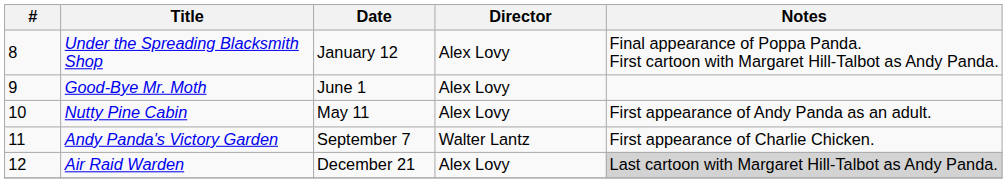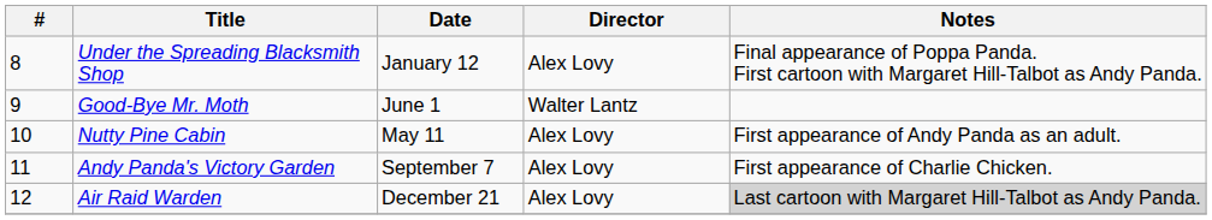 <table class="wikitable">
 <tr>
 <th style="width:3em">#</th>
 <th style="width:15em">Title</th>
 <th style="width:7em">Date</th>
 <th style="width:10em">Director</th>
 <th>Notes</th>
 </tr>
 <tr>
 <td>8</td>
 <td><em><a href='#'>Under the Spreading Blacksmith Shop</a></em></td>
 <td>January 12</td>
 <td>Alex Lovy</td>
 <td>Final appearance of Poppa Panda.<br>First cartoon with Margaret Hill-Talbot as Andy Panda.</td>
 </tr>
 <tr>
 <td>9</td>
 <td><em><a href='#'>Good-Bye Mr. Moth</a></em></td>
 <td>June 1</td>
-<td>Alex Lovy</td>
+<td>Walter Lantz</td>
 <td></td>
 </tr>
 <tr>
 <td>10</td>
 <td><em><a href='#'>Nutty Pine Cabin</a></em></td>
 <td>May 11</td>
 <td>Alex Lovy</td>
 <td>First appearance of Andy Panda as an adult.</td>
 </tr>
 <tr>
 <td>11</td>
 <td><em><a href='#'>Andy Panda's Victory Garden</a></em></td>
 <td>September 7</td>
-<td>Walter Lantz</td>
+<td>Alex Lovy</td>
 <td>First appearance of Charlie Chicken.</td>
 </tr>
 <tr>
 <td>12</td>
 <td><em><a href='#'>Air Raid Warden</a></em></td>
 <td>December 21</td>
 <td>Alex Lovy</td>
 <td style="background: lightgrey;">Last cartoon with Margaret Hill-Talbot as Andy Panda.</td>
 </tr>
 <tr>
 </tr>
 </table>
